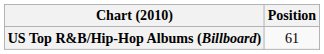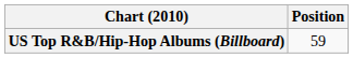 <table class="wikitable plainrowheaders" style="text-align:center">
 <tr>
 <th scope="col">Chart (2010)</th>
 <th scope="col">Position</th>
 </tr>
 <tr>
 <th scope="row">US Top R&B/Hip-Hop Albums (<em>Billboard</em>)</th>
-<td>61</td>
+<td>59</td>
 </tr>
 </table>
